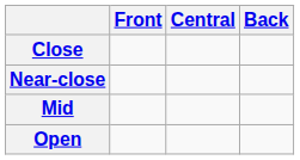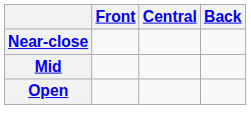 <table class="wikitable" style="text-align:center">
 <tr>
 <th></th>
 <th><a href='#'>Front</a></th>
 <th><a href='#'>Central</a></th>
 <th><a href='#'>Back</a></th>
-</tr>
-<tr>
-<th><a href='#'>Close</a></th>
-<td> </td>
-<td></td>
-<td> </td>
 </tr>
 <tr>
 <th><a href='#'>Near-close</a></th>
 <td> </td>
 <td></td>
 <td> </td>
 </tr>
 <tr>
 <th><a href='#'>Mid</a></th>
 <td> </td>
 <td></td>
 <td> </td>
 </tr>
 <tr>
 <th><a href='#'>Open</a></th>
 <td></td>
 <td> </td>
 <td></td>
 </tr>
 </table>
